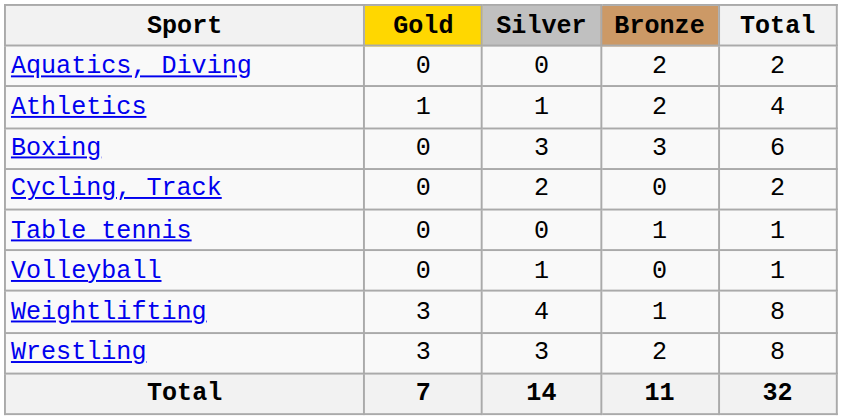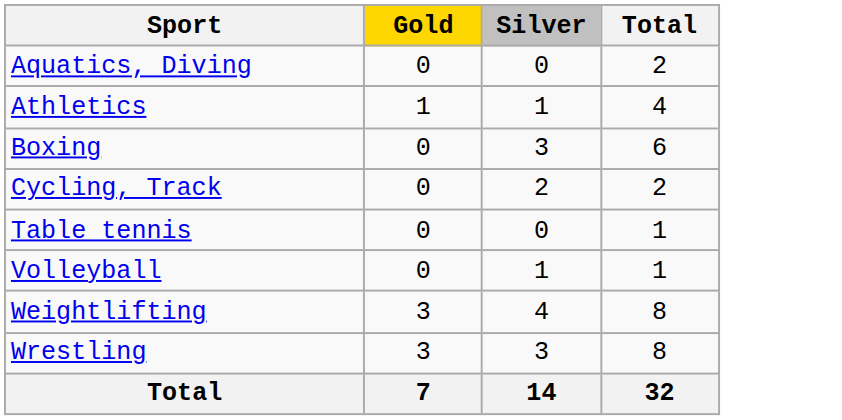 <table class="wikitable sortable" style="text-align:center;">
 <tr>
 <th width=180>Sport</th>
 <th scope="col" style="background:gold; width:55px;">Gold</th>
 <th scope="col" style="background:silver; width:55px;">Silver</th>
-<th scope="col" style="background:#cc9966; width:55px;">Bronze</th>
 <th width=55>Total</th>
 </tr>
 <tr>
 <td align=left><a href='#'>Aquatics, Diving</a></td>
 <td>0</td>
 <td>0</td>
 <td>2</td>
-<td>2</td>
 </tr>
 <tr>
 <td align=left><a href='#'>Athletics</a></td>
 <td>1</td>
 <td>1</td>
-<td>2</td>
 <td>4</td>
 </tr>
 <tr>
 <td align=left><a href='#'>Boxing</a></td>
 <td>0</td>
-<td>3</td>
 <td>3</td>
 <td>6</td>
 </tr>
 <tr>
 <td align=left><a href='#'>Cycling, Track</a></td>
 <td>0</td>
 <td>2</td>
-<td>0</td>
 <td>2</td>
 </tr>
 <tr>
 <td align=left><a href='#'>Table tennis</a></td>
 <td>0</td>
 <td>0</td>
 <td>1</td>
-<td>1</td>
 </tr>
 <tr>
 <td align=left><a href='#'>Volleyball</a></td>
 <td>0</td>
 <td>1</td>
-<td>0</td>
 <td>1</td>
 </tr>
 <tr>
 <td align=left><a href='#'>Weightlifting</a></td>
 <td>3</td>
 <td>4</td>
-<td>1</td>
 <td>8</td>
 </tr>
 <tr>
 <td align=left><a href='#'>Wrestling</a></td>
 <td>3</td>
 <td>3</td>
-<td>2</td>
 <td>8</td>
 </tr>
 <tr class="sortbottom">
 <th>Total</th>
 <th>7</th>
 <th>14</th>
-<th>11</th>
 <th>32</th>
 </tr>
 </table>
